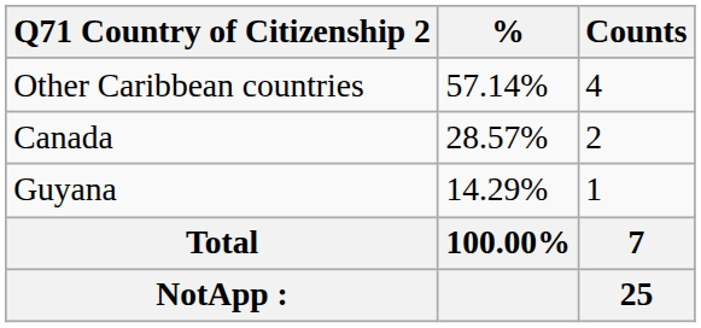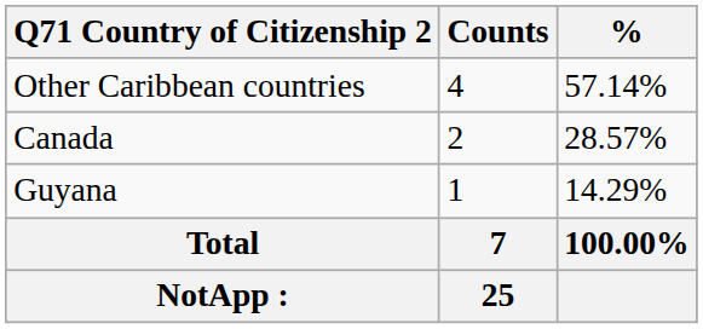 <table class="wikitable sortable">
 <tr>
 <th>Q71 Country of Citizenship 2</th>
+<th>Counts</th>
 <th>%</th>
-<th>Counts</th>
 </tr>
 <tr>
 <td>Other Caribbean countries</td>
+<td>4</td>
 <td>57.14%</td>
-<td>4</td>
 </tr>
 <tr>
 <td>Canada</td>
+<td>2</td>
 <td>28.57%</td>
-<td>2</td>
 </tr>
 <tr>
 <td>Guyana</td>
+<td>1</td>
 <td>14.29%</td>
-<td>1</td>
 </tr>
 <tr>
 <th>Total</th>
+<th>7</th>
 <th>100.00%</th>
-<th>7</th>
 </tr>
 <tr>
 <th>NotApp :</th>
+<th>25</th>
 <th></th>
-<th>25</th>
 </tr>
 </table>
